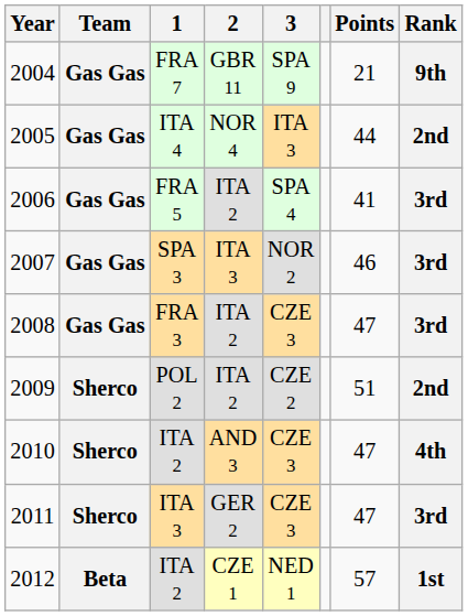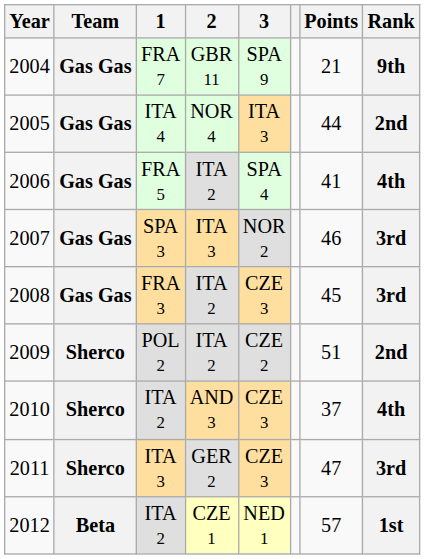 <table class="wikitable" style="text-align:center; font-size:95%">
 <tr>
 <th>Year</th>
 <th>Team</th>
 <th>1</th>
 <th>2</th>
 <th>3</th>
 <th></th>
 <th>Points</th>
 <th>Rank</th>
 </tr>
 <tr>
 <td>2004</td>
 <th>Gas Gas</th>
 <td style="background:#DFFFDF;">FRA<br><small>7</small></td>
 <td style="background:#DFFFDF;">GBR<br><small>11</small></td>
 <td style="background:#DFFFDF;">SPA<br><small>9</small></td>
 <td></td>
 <td>21</td>
 <th>9th</th>
 </tr>
 <tr>
 <td>2005</td>
 <th>Gas Gas</th>
 <td style="background:#DFFFDF;">ITA<br><small>4</small></td>
 <td style="background:#DFFFDF;">NOR<br><small>4</small></td>
 <td style="background:#FFDF9F;">ITA<br><small>3</small></td>
 <td></td>
 <td>44</td>
 <th>2nd</th>
 </tr>
 <tr>
 <td>2006</td>
 <th>Gas Gas</th>
 <td style="background:#DFFFDF;">FRA<br><small>5</small></td>
 <td style="background:#DFDFDF;">ITA<br><small>2</small></td>
 <td style="background:#DFFFDF;">SPA<br><small>4</small></td>
 <td></td>
 <td>41</td>
-<th>3rd</th>
+<th>4th</th>
 </tr>
 <tr>
 <td>2007</td>
 <th>Gas Gas</th>
 <td style="background:#FFDF9F;">SPA<br><small>3</small></td>
 <td style="background:#FFDF9F;">ITA<br><small>3</small></td>
 <td style="background:#DFDFDF;">NOR<br><small>2</small></td>
 <td></td>
 <td>46</td>
 <th>3rd</th>
 </tr>
 <tr>
 <td>2008</td>
 <th>Gas Gas</th>
 <td style="background:#FFDF9F;">FRA<br><small>3</small></td>
 <td style="background:#DFDFDF;">ITA<br><small>2</small></td>
 <td style="background:#FFDF9F;">CZE<br><small>3</small></td>
 <td></td>
-<td>47</td>
+<td>45</td>
 <th>3rd</th>
 </tr>
 <tr>
 <td>2009</td>
 <th>Sherco</th>
 <td style="background:#DFDFDF;">POL<br><small>2</small></td>
 <td style="background:#DFDFDF;">ITA<br><small>2</small></td>
 <td style="background:#DFDFDF;">CZE<br><small>2</small></td>
 <td></td>
 <td>51</td>
 <th>2nd</th>
 </tr>
 <tr>
 <td>2010</td>
 <th>Sherco</th>
 <td style="background:#DFDFDF;">ITA<br><small>2</small></td>
 <td style="background:#FFDF9F;">AND<br><small>3</small></td>
 <td style="background:#FFDF9F;">CZE<br><small>3</small></td>
 <td></td>
-<td>47</td>
+<td>37</td>
 <th>4th</th>
 </tr>
 <tr>
 <td>2011</td>
 <th>Sherco</th>
 <td style="background:#FFDF9F;">ITA<br><small>3</small></td>
 <td style="background:#DFDFDF;">GER<br><small>2</small></td>
 <td style="background:#FFDF9F;">CZE<br><small>3</small></td>
 <td></td>
 <td>47</td>
 <th>3rd</th>
 </tr>
 <tr>
 <td>2012</td>
 <th>Beta</th>
 <td style="background:#DFDFDF;">ITA<br><small>2</small></td>
 <td style="background:#FFFFBF;">CZE<br><small>1</small></td>
 <td style="background:#FFFFBF;">NED<br><small>1</small></td>
 <td></td>
 <td>57</td>
 <th>1st</th>
 </tr>
 </table>
